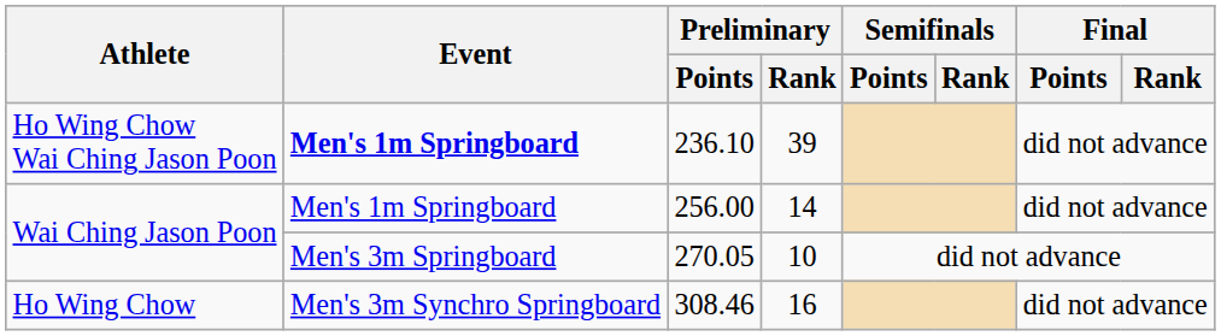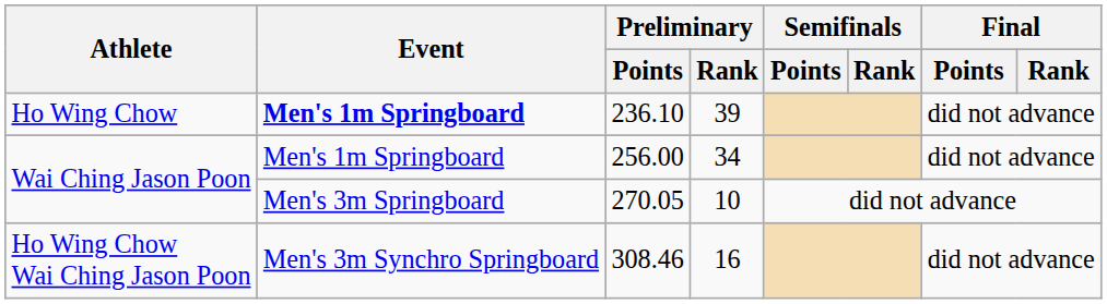 <table class=wikitable style="font-size:90%">
 <tr>
 <th rowspan="2">Athlete</th>
 <th rowspan="2">Event</th>
 <th colspan="2">Preliminary</th>
 <th colspan="2">Semifinals</th>
 <th colspan="2">Final</th>
 </tr>
 <tr>
 <th>Points</th>
 <th>Rank</th>
 <th>Points</th>
 <th>Rank</th>
 <th>Points</th>
 <th>Rank</th>
 </tr>
 <tr>
-<td rowspan="1"><a href='#'>Ho Wing Chow</a><br><a href='#'>Wai Ching Jason Poon</a></td>
+<td rowspan="1"><a href='#'>Ho Wing Chow</a></td>
 <td><strong><a href='#'>Men's 1m Springboard</a></strong></td>
 <td align=center>236.10</td>
 <td align=center>39</td>
 <td colspan= 2 bgcolor="wheat"></td>
 <td align=center colspan=2>did not advance</td>
 </tr>
 <tr>
 <td rowspan="2"><a href='#'>Wai Ching Jason Poon</a></td>
 <td><a href='#'>Men's 1m Springboard</a></td>
 <td align=center>256.00</td>
-<td align=center>14</td>
+<td align=center>34</td>
 <td colspan= 2 bgcolor="wheat"></td>
 <td align=center colspan=2>did not advance</td>
 </tr>
 <tr>
 <td><a href='#'>Men's 3m Springboard</a></td>
 <td align=center>270.05</td>
 <td align=center>10</td>
 <td align=center colspan=4>did not advance</td>
 </tr>
 <tr>
-<td rowspan="1"><a href='#'>Ho Wing Chow</a></td>
+<td rowspan="1"><a href='#'>Ho Wing Chow</a><br><a href='#'>Wai Ching Jason Poon</a></td>
 <td><a href='#'>Men's 3m Synchro Springboard</a></td>
 <td align=center>308.46</td>
 <td align=center>16</td>
 <td colspan= 2 bgcolor="wheat"></td>
 <td align=center colspan=2>did not advance</td>
 </tr>
 </table>
